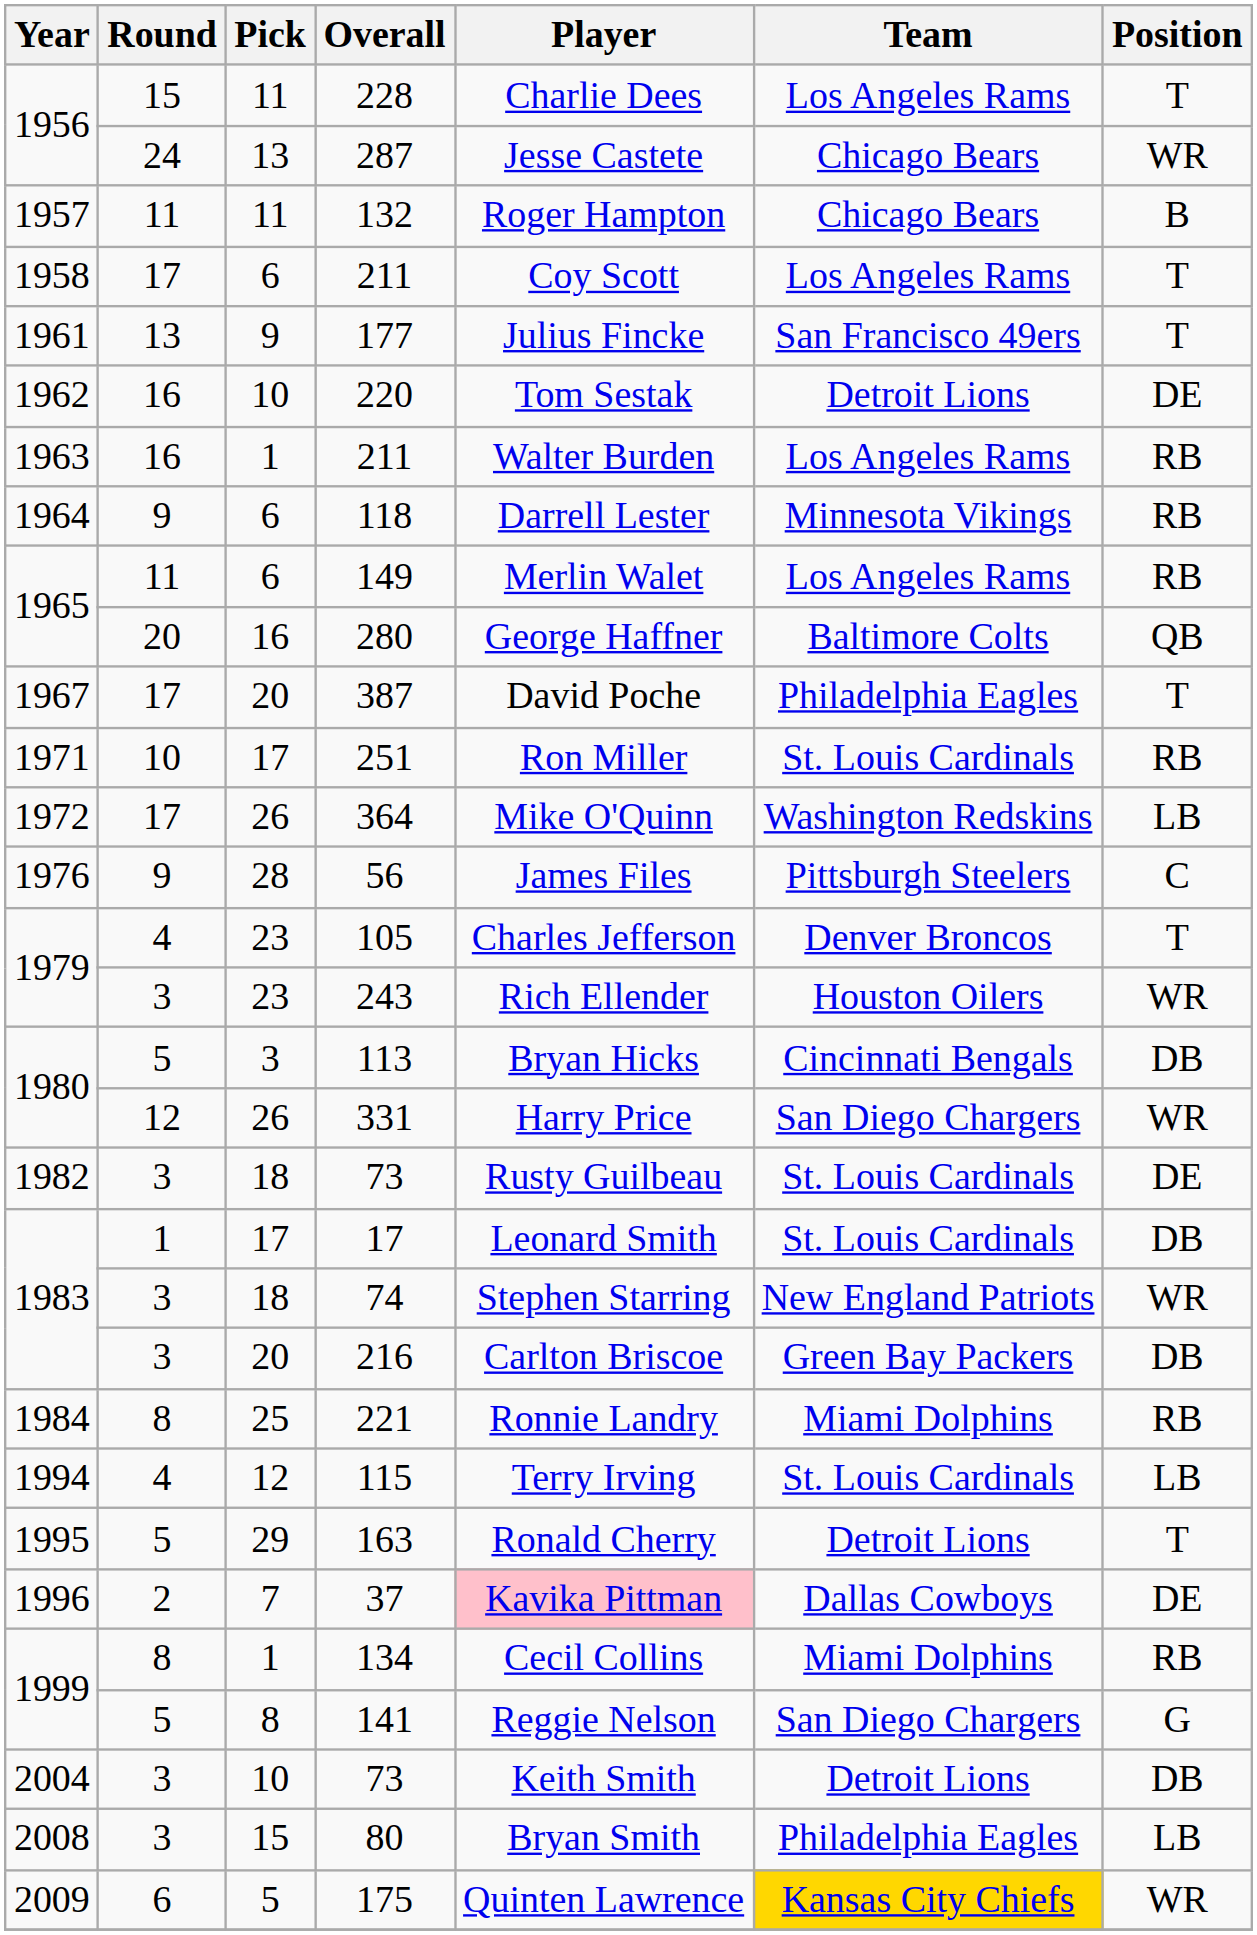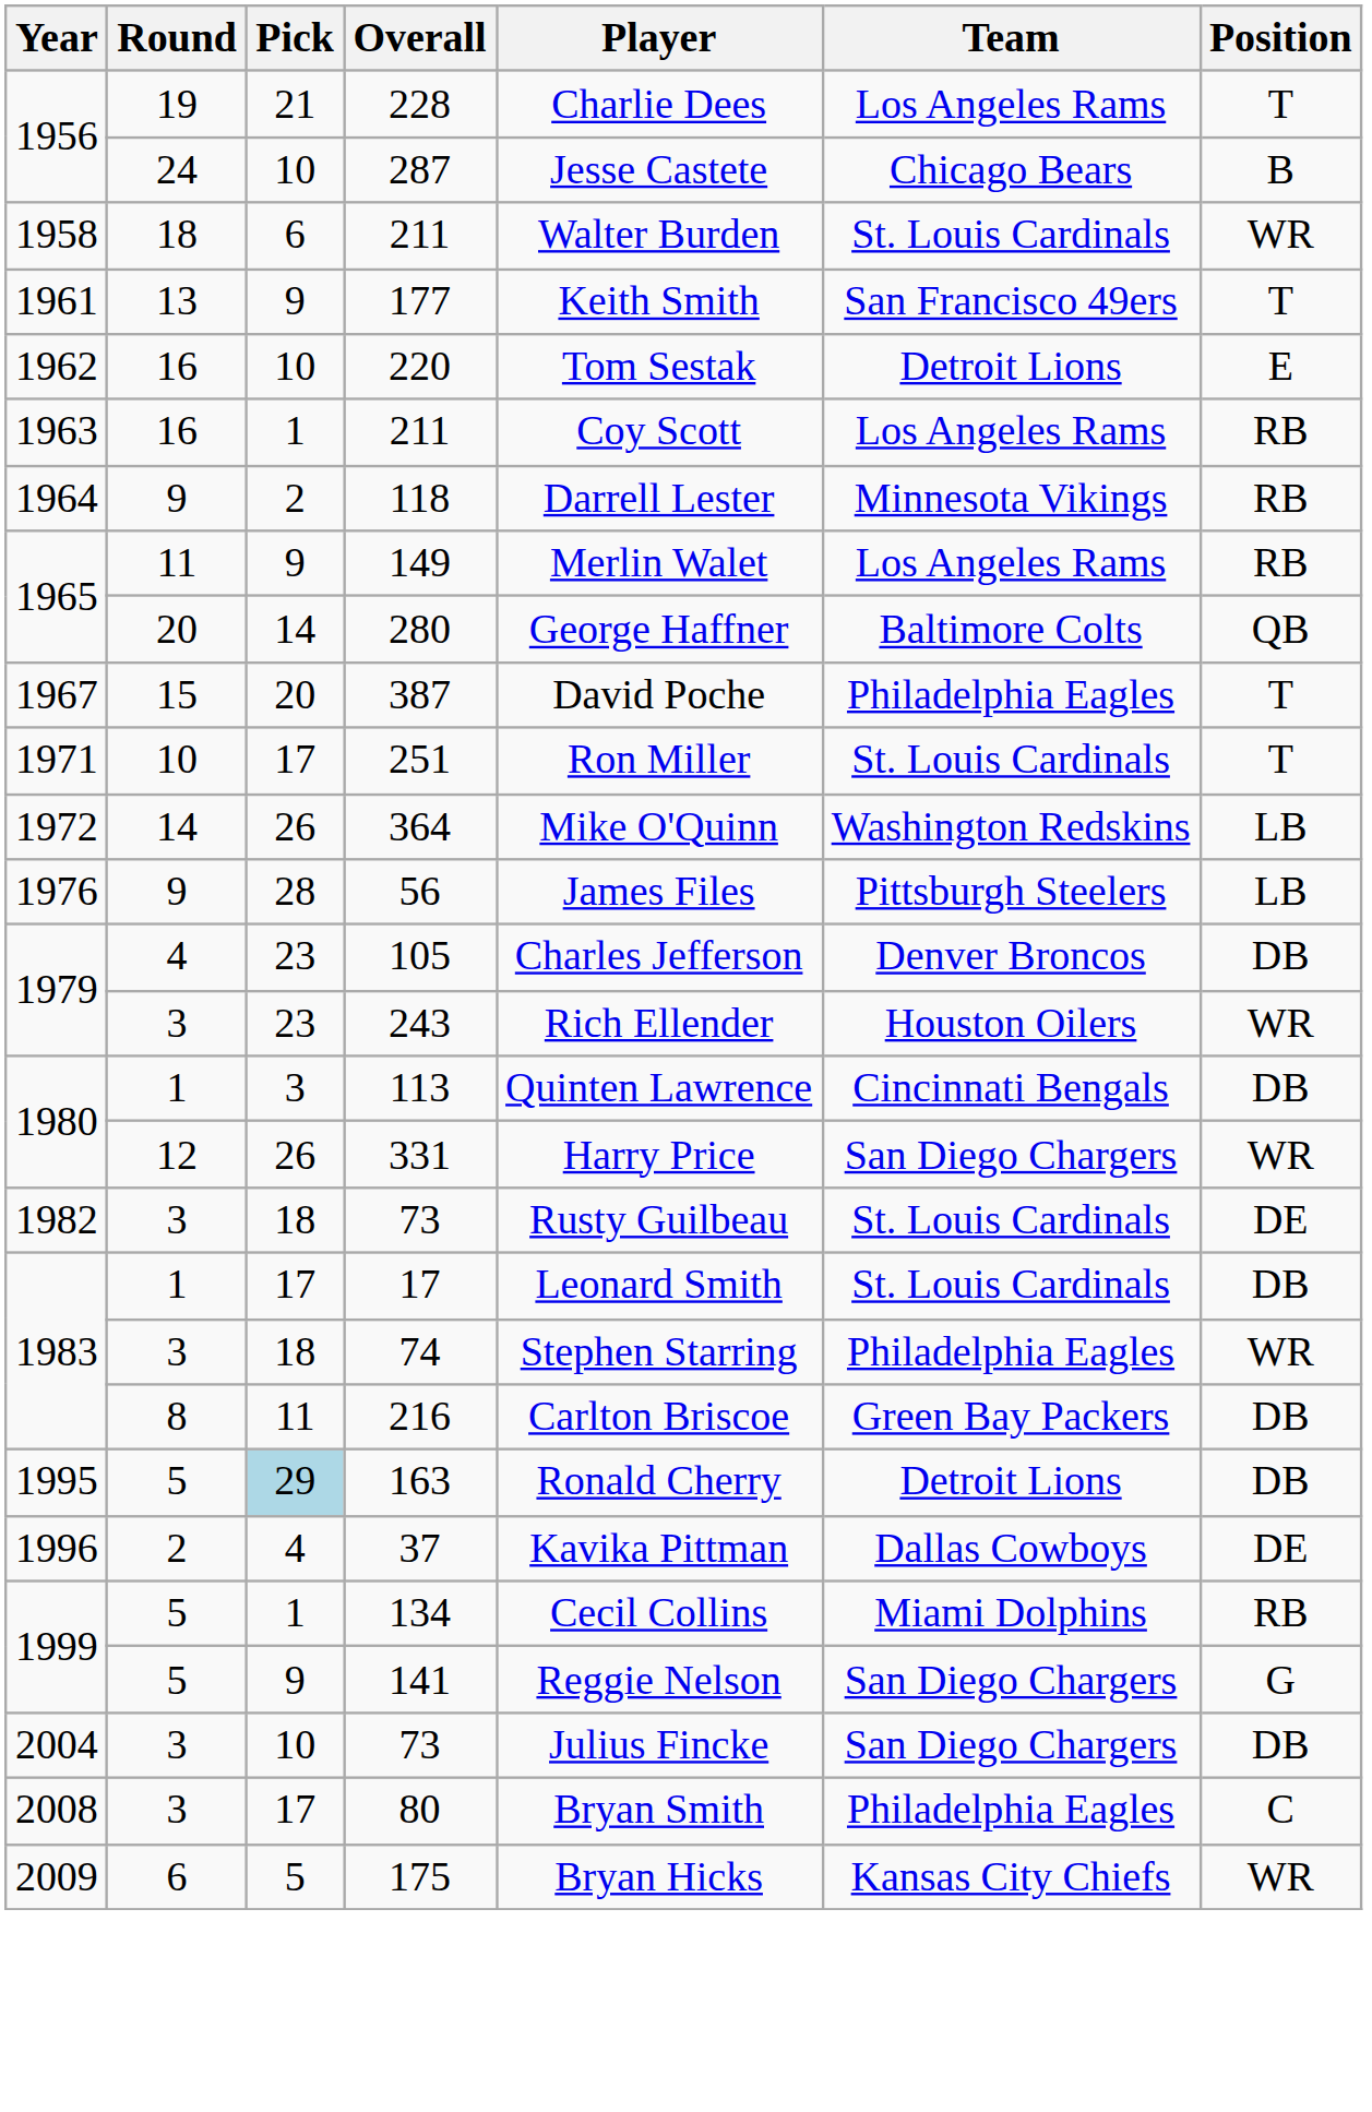 <table class="wikitable sortable" style="text-align: center;">
 <tr>
 <th>Year</th>
 <th>Round</th>
 <th>Pick</th>
 <th>Overall</th>
 <th>Player</th>
 <th>Team</th>
 <th>Position</th>
 </tr>
 <tr>
 <td rowspan="2">1956</td>
-<td>15</td>
-<td>11</td>
+<td>19</td>
+<td>21</td>
 <td>228</td>
 <td><a href='#'>Charlie Dees</a></td>
 <td><a href='#'>Los Angeles Rams</a></td>
 <td>T</td>
 </tr>
 <tr>
 <td>24</td>
-<td>13</td>
+<td>10</td>
 <td>287</td>
 <td><a href='#'>Jesse Castete</a></td>
-<td><a href='#'>Chicago Bears</a></td>
-<td>WR</td>
-</tr>
-<tr>
-<td>1957</td>
-<td>11</td>
-<td>11</td>
-<td>132</td>
-<td><a href='#'>Roger Hampton</a></td>
 <td><a href='#'>Chicago Bears</a></td>
 <td>B</td>
 </tr>
 <tr>
 <td>1958</td>
-<td>17</td>
+<td>18</td>
 <td>6</td>
 <td>211</td>
-<td><a href='#'>Coy Scott</a></td>
-<td><a href='#'>Los Angeles Rams</a></td>
-<td>T</td>
+<td><a href='#'>Walter Burden</a></td>
+<td><a href='#'>St. Louis Cardinals</a></td>
+<td>WR</td>
 </tr>
 <tr>
 <td>1961</td>
 <td>13</td>
 <td>9</td>
 <td>177</td>
-<td><a href='#'>Julius Fincke</a></td>
+<td><a href='#'>Keith Smith</a></td>
 <td><a href='#'>San Francisco 49ers</a></td>
 <td>T</td>
 </tr>
 <tr>
 <td>1962</td>
 <td>16</td>
 <td>10</td>
 <td>220</td>
 <td><a href='#'>Tom Sestak</a></td>
 <td><a href='#'>Detroit Lions</a></td>
-<td>DE</td>
+<td>E</td>
 </tr>
 <tr>
 <td>1963</td>
 <td>16</td>
 <td>1</td>
 <td>211</td>
-<td><a href='#'>Walter Burden</a></td>
+<td><a href='#'>Coy Scott</a></td>
 <td><a href='#'>Los Angeles Rams</a></td>
 <td>RB</td>
 </tr>
 <tr>
 <td>1964</td>
 <td>9</td>
-<td>6</td>
+<td>2</td>
 <td>118</td>
 <td><a href='#'>Darrell Lester</a></td>
 <td><a href='#'>Minnesota Vikings</a></td>
 <td>RB</td>
 </tr>
 <tr>
 <td rowspan="2">1965</td>
 <td>11</td>
-<td>6</td>
+<td>9</td>
 <td>149</td>
 <td><a href='#'>Merlin Walet</a></td>
 <td><a href='#'>Los Angeles Rams</a></td>
 <td>RB</td>
 </tr>
 <tr>
 <td>20</td>
-<td>16</td>
+<td>14</td>
 <td>280</td>
 <td><a href='#'>George Haffner</a></td>
 <td><a href='#'>Baltimore Colts</a></td>
 <td>QB</td>
 </tr>
 <tr>
 <td>1967</td>
-<td>17</td>
+<td>15</td>
 <td>20</td>
 <td>387</td>
 <td>David Poche</td>
 <td><a href='#'>Philadelphia Eagles</a></td>
 <td>T</td>
 </tr>
 <tr>
 <td>1971</td>
 <td>10</td>
 <td>17</td>
 <td>251</td>
 <td><a href='#'>Ron Miller</a></td>
 <td><a href='#'>St. Louis Cardinals</a></td>
-<td>RB</td>
+<td>T</td>
 </tr>
 <tr>
 <td>1972</td>
-<td>17</td>
+<td>14</td>
 <td>26</td>
 <td>364</td>
 <td><a href='#'>Mike O'Quinn</a></td>
 <td><a href='#'>Washington Redskins</a></td>
 <td>LB</td>
 </tr>
 <tr>
 <td>1976</td>
 <td>9</td>
 <td>28</td>
 <td>56</td>
 <td><a href='#'>James Files</a></td>
 <td><a href='#'>Pittsburgh Steelers</a></td>
-<td>C</td>
+<td>LB</td>
 </tr>
 <tr>
 <td rowspan="2">1979</td>
 <td>4</td>
 <td>23</td>
 <td>105</td>
 <td><a href='#'>Charles Jefferson</a></td>
 <td><a href='#'>Denver Broncos</a></td>
-<td>T</td>
+<td>DB</td>
 </tr>
 <tr>
 <td>3</td>
 <td>23</td>
 <td>243</td>
 <td><a href='#'>Rich Ellender</a></td>
 <td><a href='#'>Houston Oilers</a></td>
 <td>WR</td>
 </tr>
 <tr>
 <td rowspan="2">1980</td>
-<td>5</td>
+<td>1</td>
 <td>3</td>
 <td>113</td>
-<td><a href='#'>Bryan Hicks</a></td>
+<td><a href='#'>Quinten Lawrence</a></td>
 <td><a href='#'>Cincinnati Bengals</a></td>
 <td>DB</td>
 </tr>
 <tr>
 <td>12</td>
 <td>26</td>
 <td>331</td>
 <td><a href='#'>Harry Price</a></td>
 <td><a href='#'>San Diego Chargers</a></td>
 <td>WR</td>
 </tr>
 <tr>
 <td>1982</td>
 <td>3</td>
 <td>18</td>
 <td>73</td>
 <td><a href='#'>Rusty Guilbeau</a></td>
 <td><a href='#'>St. Louis Cardinals</a></td>
 <td>DE</td>
 </tr>
 <tr>
 <td rowspan="3">1983</td>
 <td>1</td>
 <td>17</td>
 <td>17</td>
 <td><a href='#'>Leonard Smith</a></td>
 <td><a href='#'>St. Louis Cardinals</a></td>
 <td>DB</td>
 </tr>
 <tr>
 <td>3</td>
 <td>18</td>
 <td>74</td>
 <td><a href='#'>Stephen Starring</a></td>
-<td><a href='#'>New England Patriots</a></td>
+<td><a href='#'>Philadelphia Eagles</a></td>
 <td>WR</td>
 </tr>
 <tr>
-<td>3</td>
-<td>20</td>
+<td>8</td>
+<td>11</td>
 <td>216</td>
 <td><a href='#'>Carlton Briscoe</a></td>
 <td><a href='#'>Green Bay Packers</a></td>
 <td>DB</td>
 </tr>
 <tr>
-<td>1984</td>
-<td>8</td>
-<td>25</td>
-<td>221</td>
-<td><a href='#'>Ronnie Landry</a></td>
-<td><a href='#'>Miami Dolphins</a></td>
-<td>RB</td>
-</tr>
-<tr>
-<td>1994</td>
-<td>4</td>
-<td>12</td>
-<td>115</td>
-<td><a href='#'>Terry Irving</a></td>
-<td><a href='#'>St. Louis Cardinals</a></td>
-<td>LB</td>
-</tr>
-<tr>
 <td>1995</td>
 <td>5</td>
-<td>29</td>
+<td style="background: lightblue;">29</td>
 <td>163</td>
 <td><a href='#'>Ronald Cherry</a></td>
 <td><a href='#'>Detroit Lions</a></td>
-<td>T</td>
+<td>DB</td>
 </tr>
 <tr>
 <td>1996</td>
 <td>2</td>
-<td>7</td>
+<td>4</td>
 <td>37</td>
-<td style="background: pink;"><a href='#'>Kavika Pittman</a></td>
+<td><a href='#'>Kavika Pittman</a></td>
 <td><a href='#'>Dallas Cowboys</a></td>
 <td>DE</td>
 </tr>
 <tr>
 <td rowspan="2">1999</td>
-<td>8</td>
+<td>5</td>
 <td>1</td>
 <td>134</td>
 <td><a href='#'>Cecil Collins</a></td>
 <td><a href='#'>Miami Dolphins</a></td>
 <td>RB</td>
 </tr>
 <tr>
 <td>5</td>
-<td>8</td>
+<td>9</td>
 <td>141</td>
 <td><a href='#'>Reggie Nelson</a></td>
 <td><a href='#'>San Diego Chargers</a></td>
 <td>G</td>
 </tr>
 <tr>
 <td>2004</td>
 <td>3</td>
 <td>10</td>
 <td>73</td>
-<td><a href='#'>Keith Smith</a></td>
-<td><a href='#'>Detroit Lions</a></td>
+<td><a href='#'>Julius Fincke</a></td>
+<td><a href='#'>San Diego Chargers</a></td>
 <td>DB</td>
 </tr>
 <tr>
 <td>2008</td>
 <td>3</td>
-<td>15</td>
+<td>17</td>
 <td>80</td>
 <td><a href='#'>Bryan Smith</a></td>
 <td><a href='#'>Philadelphia Eagles</a></td>
-<td>LB</td>
+<td>C</td>
 </tr>
 <tr>
 <td>2009</td>
 <td>6</td>
 <td>5</td>
 <td>175</td>
-<td><a href='#'>Quinten Lawrence</a></td>
-<td style="background: gold;"><a href='#'>Kansas City Chiefs</a></td>
+<td><a href='#'>Bryan Hicks</a></td>
+<td><a href='#'>Kansas City Chiefs</a></td>
 <td>WR</td>
 </tr>
 <tr>
 </tr>
 </table>
